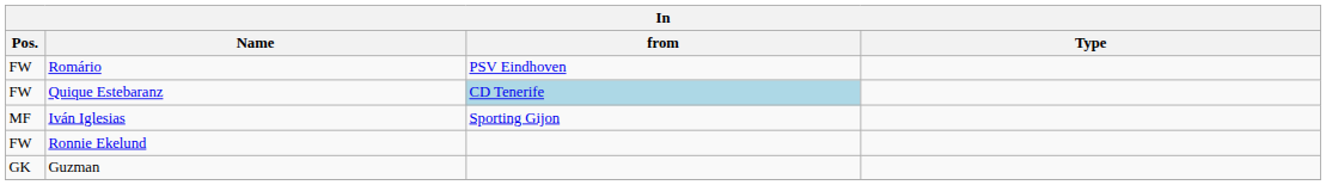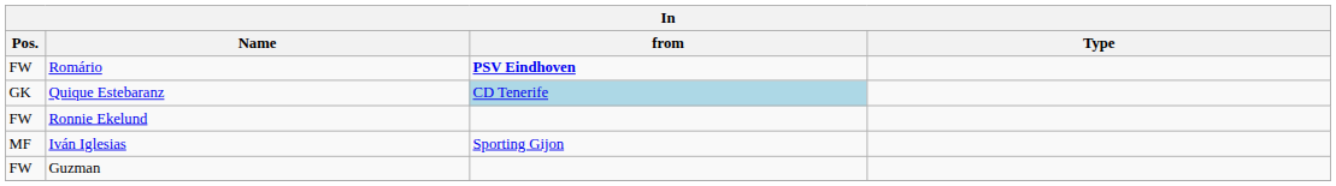 <table class="wikitable" style="font-size:90%;width:99%;">
 <tr>
 <th colspan="4">In</th>
 </tr>
 <tr>
 <th width=3%>Pos.</th>
 <th width=32%>Name</th>
 <th width=30%>from</th>
 <th width=35%>Type</th>
 </tr>
 <tr>
 <td>FW</td>
 <td><a href='#'>Romário</a></td>
-<td><a href='#'>PSV Eindhoven</a></td>
+<td><strong><a href='#'>PSV Eindhoven</a></strong></td>
+<td></td>
+</tr>
+<tr>
+<td>GK</td>
+<td><a href='#'>Quique Estebaranz</a></td>
+<td style="background: lightblue;"><a href='#'>CD Tenerife</a></td>
 <td></td>
 </tr>
 <tr>
 <td>FW</td>
-<td><a href='#'>Quique Estebaranz</a></td>
-<td style="background: lightblue;"><a href='#'>CD Tenerife</a></td>
+<td><a href='#'>Ronnie Ekelund</a></td>
+<td></td>
 <td></td>
 </tr>
 <tr>
 <td>MF</td>
 <td><a href='#'>Iván Iglesias</a></td>
 <td><a href='#'>Sporting Gijon</a></td>
 <td></td>
 </tr>
 <tr>
 <td>FW</td>
-<td><a href='#'>Ronnie Ekelund</a></td>
-<td></td>
-<td></td>
-</tr>
-<tr>
-<td>GK</td>
 <td>Guzman</td>
 <td></td>
 <td></td>
 </tr>
 <tr>
 </tr>
 </table>
